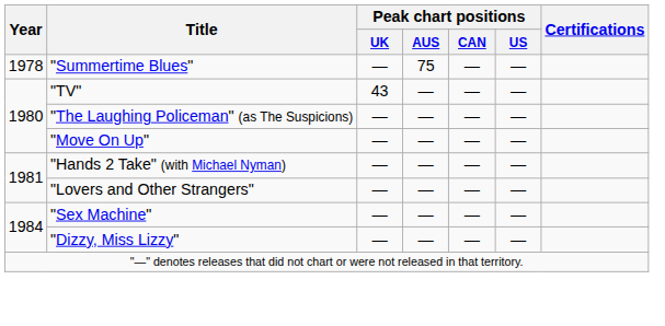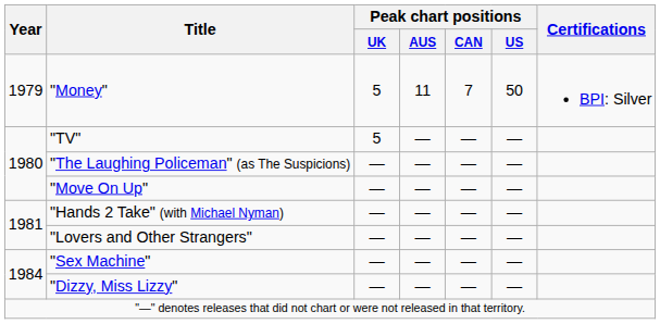 <table class="wikitable">
 <tr>
 <th scope="col" rowspan="2">Year</th>
 <th scope="col" rowspan="2">Title</th>
 <th scope="col" colspan="4">Peak chart positions</th>
 <th scope="col" rowspan="2"><a href='#'>Certifications</a></th>
 </tr>
 <tr>
 <th style="width:40px;"><small><a href='#'>UK</a></small><br></th>
 <th style="width:40px;"><small><a href='#'>AUS</a></small><br></th>
 <th style="width:40px;"><small><a href='#'>CAN</a></small><br></th>
 <th style="width:40px;"><small><a href='#'>US</a></small><br></th>
 </tr>
 <tr>
-<td>1978</td>
-<td>"<a href='#'>Summertime Blues</a>"</td>
-<td align=center>―</td>
-<td align=center>75</td>
-<td align=center>―</td>
-<td align=center>―</td>
-<td></td>
+<td>1979</td>
+<td>"<a href='#'>Money</a>"</td>
+<td align=center>5</td>
+<td align=center>11</td>
+<td align=center>7</td>
+<td align=center>50</td>
+<td><br><ul><li><a href='#'>BPI</a>: Silver</li></ul></td>
 </tr>
 <tr>
 <td rowspan="3">1980</td>
 <td>"TV"</td>
-<td align=center>43</td>
+<td align=center>5</td>
 <td align=center>―</td>
 <td align=center>―</td>
 <td align=center>―</td>
 <td></td>
 </tr>
 <tr>
 <td>"<a href='#'>The Laughing Policeman</a>" <small>(as The Suspicions)</small></td>
 <td align=center>―</td>
 <td align=center>―</td>
 <td align=center>―</td>
 <td align=center>―</td>
 <td></td>
 </tr>
 <tr>
 <td>"<a href='#'>Move On Up</a>"</td>
 <td align=center>―</td>
 <td align=center>―</td>
 <td align=center>―</td>
 <td align=center>―</td>
 <td></td>
 </tr>
 <tr>
 <td rowspan="2">1981</td>
 <td>"Hands 2 Take" <small>(with <a href='#'>Michael Nyman</a>)</small></td>
 <td align=center>―</td>
 <td align=center>―</td>
 <td align=center>―</td>
 <td align=center>―</td>
 <td></td>
 </tr>
 <tr>
 <td>"Lovers and Other Strangers"</td>
 <td align=center>―</td>
 <td align=center>―</td>
 <td align=center>―</td>
 <td align=center>―</td>
 <td></td>
 </tr>
 <tr>
 <td rowspan="2">1984</td>
 <td>"<a href='#'>Sex Machine</a>"</td>
 <td align=center>―</td>
 <td align=center>―</td>
 <td align=center>―</td>
 <td align=center>―</td>
 <td></td>
 </tr>
 <tr>
 <td>"<a href='#'>Dizzy, Miss Lizzy</a>"</td>
 <td align=center>―</td>
 <td align=center>―</td>
 <td align=center>―</td>
 <td align=center>―</td>
 <td></td>
 </tr>
 <tr>
 <td colspan="7" style="text-align:center; font-size:9pt;">"—" denotes releases that did not chart or were not released in that territory.</td>
 </tr>
 </table>
